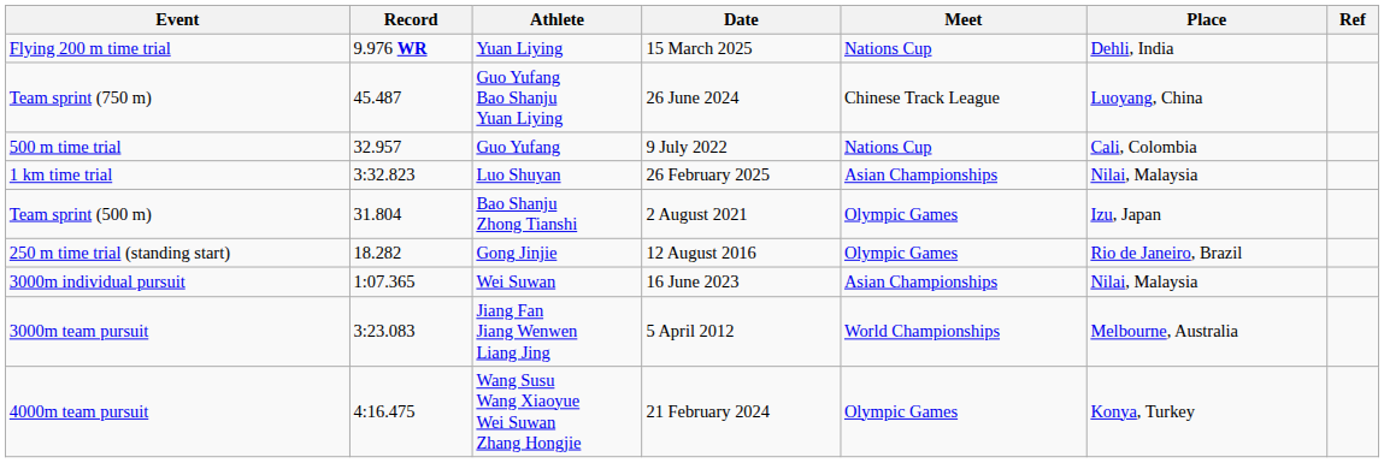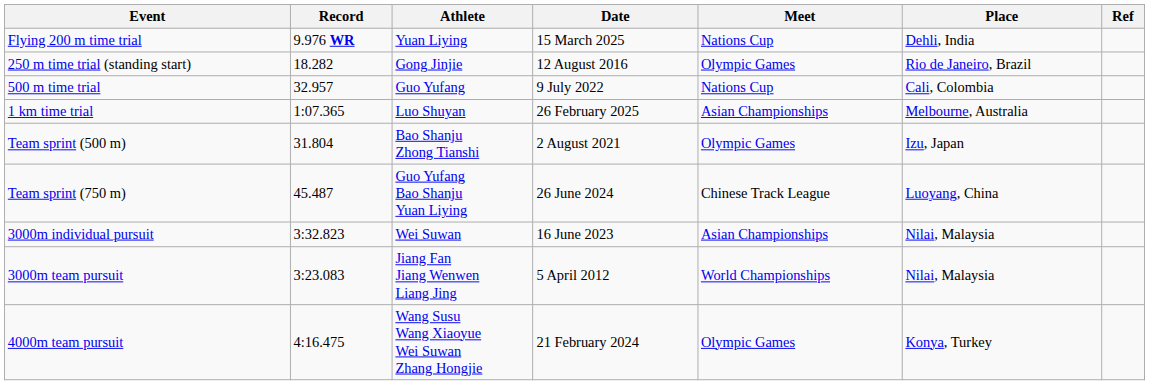 <table class="wikitable" style="font-size:95%; width: 95%;">
 <tr>
 <th>Event</th>
 <th>Record</th>
 <th>Athlete</th>
 <th>Date</th>
 <th>Meet</th>
 <th>Place</th>
 <th>Ref</th>
 </tr>
 <tr>
 <td><a href='#'>Flying 200 m time trial</a></td>
 <td>9.976 <a href='#'><strong>WR</strong></a></td>
 <td><a href='#'>Yuan Liying</a></td>
 <td>15 March 2025</td>
 <td><a href='#'>Nations Cup</a></td>
 <td><a href='#'>Dehli</a>, India</td>
 <td></td>
 </tr>
 <tr>
-<td><a href='#'>Team sprint</a> (750 m)</td>
-<td>45.487</td>
-<td><a href='#'>Guo Yufang</a><br><a href='#'>Bao Shanju</a><br><a href='#'>Yuan Liying</a></td>
-<td>26 June 2024</td>
-<td>Chinese Track League</td>
-<td><a href='#'>Luoyang</a>, China</td>
+<td><a href='#'>250 m time trial</a> (standing start)</td>
+<td>18.282</td>
+<td><a href='#'>Gong Jinjie</a></td>
+<td>12 August 2016</td>
+<td><a href='#'>Olympic Games</a></td>
+<td><a href='#'>Rio de Janeiro</a>, Brazil</td>
 <td></td>
 </tr>
 <tr>
 <td><a href='#'>500 m time trial</a></td>
 <td>32.957</td>
 <td><a href='#'>Guo Yufang</a></td>
 <td>9 July 2022</td>
 <td><a href='#'>Nations Cup</a></td>
 <td><a href='#'>Cali</a>, Colombia</td>
 <td></td>
 </tr>
 <tr>
 <td><a href='#'>1 km time trial</a></td>
-<td>3:32.823</td>
+<td>1:07.365</td>
 <td><a href='#'>Luo Shuyan</a></td>
 <td>26 February 2025</td>
 <td><a href='#'>Asian Championships</a></td>
-<td><a href='#'>Nilai</a>, Malaysia</td>
+<td><a href='#'>Melbourne</a>, Australia</td>
 <td></td>
 </tr>
 <tr>
 <td><a href='#'>Team sprint</a> (500 m)</td>
 <td>31.804</td>
 <td><a href='#'>Bao Shanju</a><br><a href='#'>Zhong Tianshi</a></td>
 <td>2 August 2021</td>
 <td><a href='#'>Olympic Games</a></td>
 <td><a href='#'>Izu</a>, Japan</td>
 <td></td>
 </tr>
 <tr>
-<td><a href='#'>250 m time trial</a> (standing start)</td>
-<td>18.282</td>
-<td><a href='#'>Gong Jinjie</a></td>
-<td>12 August 2016</td>
-<td><a href='#'>Olympic Games</a></td>
-<td><a href='#'>Rio de Janeiro</a>, Brazil</td>
+<td><a href='#'>Team sprint</a> (750 m)</td>
+<td>45.487</td>
+<td><a href='#'>Guo Yufang</a><br><a href='#'>Bao Shanju</a><br><a href='#'>Yuan Liying</a></td>
+<td>26 June 2024</td>
+<td>Chinese Track League</td>
+<td><a href='#'>Luoyang</a>, China</td>
 <td></td>
 </tr>
 <tr>
 <td><a href='#'>3000m individual pursuit</a></td>
-<td>1:07.365</td>
+<td>3:32.823</td>
 <td><a href='#'>Wei Suwan</a></td>
 <td>16 June 2023</td>
 <td><a href='#'>Asian Championships</a></td>
 <td><a href='#'>Nilai</a>, Malaysia</td>
 <td></td>
 </tr>
 <tr>
 <td><a href='#'>3000m team pursuit</a></td>
 <td>3:23.083</td>
 <td><a href='#'>Jiang Fan</a><br><a href='#'>Jiang Wenwen</a><br><a href='#'>Liang Jing</a></td>
 <td>5 April 2012</td>
 <td><a href='#'>World Championships</a></td>
-<td><a href='#'>Melbourne</a>, Australia</td>
+<td><a href='#'>Nilai</a>, Malaysia</td>
 <td></td>
 </tr>
 <tr>
 <td><a href='#'>4000m team pursuit</a></td>
 <td>4:16.475</td>
 <td><a href='#'>Wang Susu</a><br><a href='#'>Wang Xiaoyue</a><br><a href='#'>Wei Suwan</a><br><a href='#'>Zhang Hongjie</a></td>
 <td>21 February 2024</td>
 <td><a href='#'>Olympic Games</a></td>
 <td><a href='#'>Konya</a>, Turkey</td>
 <td></td>
 </tr>
 </table>
